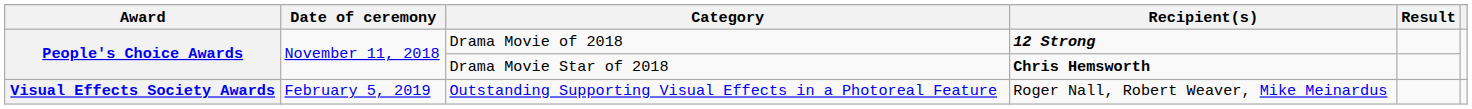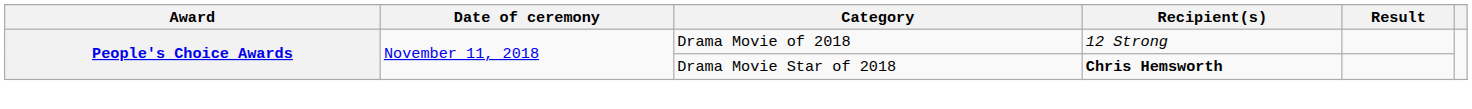 <table class="wikitable plainrowheaders sortable" style="width:99%;">
 <tr style="background:#ccc; text-align:center;">
 <th scope="col">Award</th>
 <th scope="col">Date of ceremony</th>
 <th scope="col">Category</th>
 <th scope="col">Recipient(s)</th>
 <th scope="col">Result</th>
 <th scope="col" class="unsortable"></th>
 </tr>
 <tr>
 <th scope="row" rowspan="2"><a href='#'>People's Choice Awards</a></th>
 <td rowspan="2"><a href='#'>November 11, 2018</a></td>
 <td>Drama Movie of 2018</td>
-<td><strong><em>12 Strong</em></strong></td>
+<td><em>12 Strong</em></td>
 <td></td>
 <td style="text-align:center;" rowspan="2"></td>
 </tr>
 <tr>
 <td>Drama Movie Star of 2018</td>
 <td><strong>Chris Hemsworth</strong></td>
 <td></td>
 </tr>
-<tr>
-<th scope="row"><a href='#'>Visual Effects Society Awards</a></th>
-<td><a href='#'>February 5, 2019</a></td>
-<td><a href='#'>Outstanding Supporting Visual Effects in a Photoreal Feature</a></td>
-<td>Roger Nall, Robert Weaver, <a href='#'>Mike Meinardus</a></td>
-<td></td>
-<td style="text-align:center;"></td>
-</tr>
 </table>
